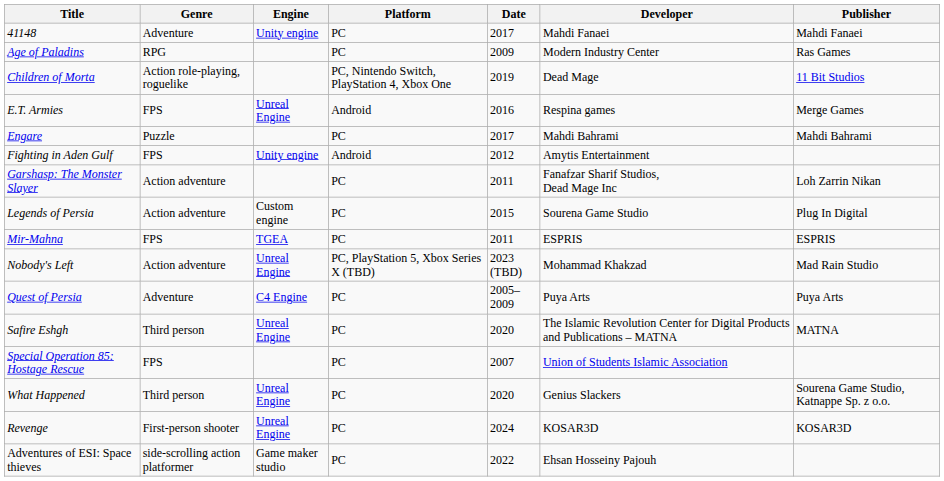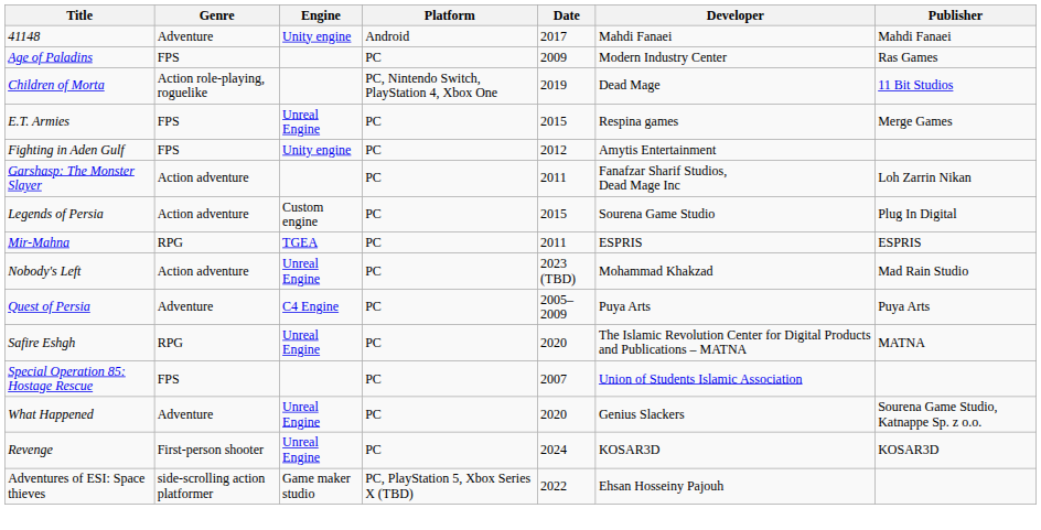 <table class="wikitable sortable mw-collapsible">
 <tr>
 <th>Title</th>
 <th>Genre</th>
 <th>Engine</th>
 <th>Platform</th>
 <th>Date</th>
 <th>Developer</th>
 <th>Publisher</th>
 </tr>
 <tr>
 <td><em>41148</em></td>
 <td>Adventure</td>
 <td><a href='#'>Unity engine</a></td>
-<td>PC</td>
+<td>Android</td>
 <td>2017</td>
 <td>Mahdi Fanaei</td>
 <td>Mahdi Fanaei</td>
 </tr>
 <tr>
 <td><em><a href='#'>Age of Paladins</a></em></td>
-<td>RPG</td>
+<td>FPS</td>
 <td></td>
 <td>PC</td>
 <td>2009</td>
 <td>Modern Industry Center</td>
 <td>Ras Games</td>
 </tr>
 <tr>
 <td><em><a href='#'>Children of Morta</a></em></td>
 <td>Action role-playing, roguelike</td>
 <td></td>
 <td>PC, Nintendo Switch, PlayStation 4, Xbox One</td>
 <td>2019</td>
 <td>Dead Mage</td>
 <td><a href='#'>11 Bit Studios</a></td>
 </tr>
 <tr>
 <td><em>E.T. Armies</em></td>
 <td>FPS</td>
 <td><a href='#'>Unreal Engine</a></td>
-<td>Android</td>
-<td>2016</td>
+<td>PC</td>
+<td>2015</td>
 <td>Respina games</td>
 <td>Merge Games</td>
-</tr>
-<tr>
-<td><em><a href='#'>Engare</a></em></td>
-<td>Puzzle</td>
-<td></td>
-<td>PC</td>
-<td>2017</td>
-<td>Mahdi Bahrami</td>
-<td>Mahdi Bahrami</td>
 </tr>
 <tr>
 <td><em>Fighting in Aden Gulf</em></td>
 <td>FPS</td>
 <td><a href='#'>Unity engine</a></td>
-<td>Android</td>
+<td>PC</td>
 <td>2012</td>
 <td>Amytis Entertainment</td>
 <td></td>
 </tr>
 <tr>
 <td><em><a href='#'>Garshasp: The Monster Slayer</a></em></td>
 <td>Action adventure</td>
 <td></td>
 <td>PC</td>
 <td>2011</td>
 <td>Fanafzar Sharif Studios,<br> Dead Mage Inc</td>
 <td>Loh Zarrin Nikan</td>
 </tr>
 <tr>
 <td><em>Legends of Persia</em></td>
 <td>Action adventure</td>
 <td>Custom engine</td>
 <td>PC</td>
 <td>2015</td>
 <td>Sourena Game Studio</td>
 <td>Plug In Digital</td>
 </tr>
 <tr>
 <td><em><a href='#'>Mir-Mahna</a></em></td>
-<td>FPS</td>
+<td>RPG</td>
 <td><a href='#'>TGEA</a></td>
 <td>PC</td>
 <td>2011</td>
 <td>ESPRIS</td>
 <td>ESPRIS</td>
 </tr>
 <tr>
 <td><em>Nobody's Left</em></td>
 <td>Action adventure</td>
 <td><a href='#'>Unreal Engine</a></td>
-<td>PC, PlayStation 5, Xbox Series X (TBD)</td>
+<td>PC</td>
 <td>2023 (TBD)</td>
 <td>Mohammad Khakzad</td>
 <td>Mad Rain Studio</td>
 </tr>
 <tr>
 <td><em><a href='#'>Quest of Persia</a></em></td>
 <td>Adventure</td>
 <td><a href='#'>C4 Engine</a></td>
 <td>PC</td>
 <td>2005–2009</td>
 <td>Puya Arts</td>
 <td>Puya Arts</td>
 </tr>
 <tr>
 <td><em>Safire Eshgh</em></td>
-<td>Third person</td>
+<td>RPG</td>
 <td><a href='#'>Unreal Engine</a></td>
 <td>PC</td>
 <td>2020</td>
 <td>The Islamic Revolution Center for Digital Products and Publications – MATNA</td>
 <td>MATNA</td>
 </tr>
 <tr>
 <td><em><a href='#'>Special Operation 85: Hostage Rescue</a></em></td>
 <td>FPS</td>
 <td></td>
 <td>PC</td>
 <td>2007</td>
 <td><a href='#'>Union of Students Islamic Association</a></td>
 <td></td>
 </tr>
 <tr>
 <td><em>What Happened</em></td>
-<td>Third person</td>
+<td>Adventure</td>
 <td><a href='#'>Unreal Engine</a></td>
 <td>PC</td>
 <td>2020</td>
 <td>Genius Slackers</td>
 <td>Sourena Game Studio, Katnappe Sp. z o.o.</td>
 </tr>
 <tr>
 <td><em>Revenge</em></td>
 <td>First-person shooter</td>
 <td><a href='#'>Unreal Engine</a></td>
 <td>PC</td>
 <td>2024</td>
 <td>KOSAR3D</td>
 <td>KOSAR3D</td>
 </tr>
 <tr>
 <td>Adventures of ESI: Space thieves</td>
 <td>side-scrolling action platformer</td>
 <td>Game maker studio</td>
-<td>PC</td>
+<td>PC, PlayStation 5, Xbox Series X (TBD)</td>
 <td>2022</td>
 <td>Ehsan Hosseiny Pajouh</td>
 <td></td>
 </tr>
 </table>
